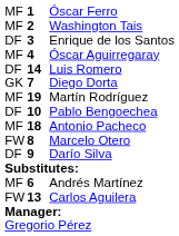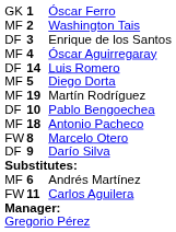 <table style="font-size:90%; margin:0.2em auto;" cellspacing="0" cellpadding="0">
 <tr>
 <th width="25"></th>
 <th width="25"></th>
 </tr>
 <tr>
-<td>MF</td>
+<td>GK</td>
 <td><strong>1</strong></td>
 <td> <a href='#'>Óscar Ferro</a></td>
 </tr>
 <tr>
 <td>MF</td>
 <td><strong>2</strong></td>
 <td> <a href='#'>Washington Tais</a></td>
 </tr>
 <tr>
 <td>DF</td>
 <td><strong>3</strong></td>
 <td> Enrique de los Santos</td>
 </tr>
 <tr>
 <td>MF</td>
 <td><strong>4</strong></td>
 <td> <a href='#'>Óscar Aguirregaray</a></td>
 </tr>
 <tr>
 <td>DF</td>
 <td><strong>14</strong></td>
 <td> <a href='#'>Luis Romero</a></td>
 </tr>
 <tr>
-<td>GK</td>
-<td><strong>7</strong></td>
+<td>MF</td>
+<td><strong>5</strong></td>
 <td> <a href='#'>Diego Dorta</a></td>
 </tr>
 <tr>
 <td>MF</td>
 <td><strong>19</strong></td>
 <td> Martín Rodríguez</td>
 </tr>
 <tr>
 <td>DF</td>
 <td><strong>10</strong></td>
 <td> <a href='#'>Pablo Bengoechea</a></td>
 <td></td>
 <td></td>
 </tr>
 <tr>
 <td>MF</td>
 <td><strong>18</strong></td>
 <td> <a href='#'>Antonio Pacheco</a></td>
 </tr>
 <tr>
 <td>FW</td>
 <td><strong>8</strong></td>
 <td> <a href='#'>Marcelo Otero</a></td>
 <td></td>
 <td></td>
 </tr>
 <tr>
 <td>DF</td>
 <td><strong>9</strong></td>
 <td> <a href='#'>Darío Silva</a></td>
 </tr>
 <tr>
 <td colspan=3><strong>Substitutes:</strong></td>
 </tr>
 <tr>
 <td>MF</td>
 <td><strong>6</strong></td>
 <td> Andrés Martínez</td>
 <td></td>
 <td></td>
 </tr>
 <tr>
 <td>FW</td>
-<td><strong>13</strong></td>
+<td><strong>11</strong></td>
 <td> <a href='#'>Carlos Aguilera</a></td>
 <td></td>
 <td></td>
 </tr>
 <tr>
 <td colspan=3><strong>Manager:</strong></td>
 </tr>
 <tr>
 <td colspan=4> <a href='#'>Gregorio Pérez</a></td>
 </tr>
 </table>
